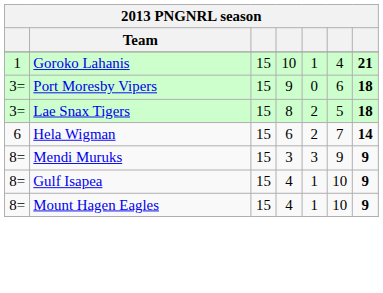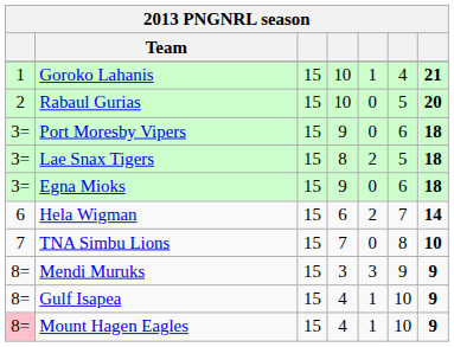 <table class="wikitable" style="text-align:center;">
 <tr>
 <th colspan="7">2013 PNGNRL season</th>
 </tr>
 <tr>
 <th width="20"></th>
 <th width="230">Team</th>
 <th width="20"></th>
 <th width="20"></th>
 <th width="20"></th>
 <th width="20"></th>
 <th width="20"></th>
 </tr>
 <tr>
 </tr>
 <tr style="background:  #ccffcc;">
 <td>1</td>
 <td style="text-align:left;"><a href='#'>Goroko Lahanis</a></td>
 <td>15</td>
 <td>10</td>
 <td>1</td>
 <td>4</td>
 <td><strong>21</strong></td>
 </tr>
 <tr style="background:  #ccffcc;">
+<td>2</td>
+<td style="text-align:left;"><a href='#'>Rabaul Gurias</a></td>
+<td>15</td>
+<td>10</td>
+<td>0</td>
+<td>5</td>
+<td><strong>20</strong></td>
+</tr>
+<tr style="background:  #ccffcc;">
 <td>3=</td>
 <td style="text-align:left;"><a href='#'>Port Moresby Vipers</a></td>
 <td>15</td>
 <td>9</td>
 <td>0</td>
 <td>6</td>
 <td><strong>18</strong></td>
 </tr>
 <tr style="background:  #ccffcc;">
 <td>3=</td>
 <td style="text-align:left;"><a href='#'>Lae Snax Tigers</a></td>
 <td>15</td>
 <td>8</td>
 <td>2</td>
 <td>5</td>
 <td><strong>18</strong></td>
 </tr>
+<tr style="background:  #ccffcc;">
+<td>3=</td>
+<td style="text-align:left;"><a href='#'>Egna Mioks</a></td>
+<td>15</td>
+<td>9</td>
+<td>0</td>
+<td>6</td>
+<td><strong>18</strong></td>
+</tr>
 <tr>
 <td>6</td>
 <td style="text-align:left;"><a href='#'>Hela Wigman</a></td>
 <td>15</td>
 <td>6</td>
 <td>2</td>
 <td>7</td>
 <td><strong>14</strong></td>
+</tr>
+<tr>
+<td>7</td>
+<td style="text-align:left;"><a href='#'>TNA Simbu Lions</a></td>
+<td>15</td>
+<td>7</td>
+<td>0</td>
+<td>8</td>
+<td><strong>10</strong></td>
 </tr>
 <tr>
 <td>8=</td>
 <td style="text-align:left;"><a href='#'>Mendi Muruks</a></td>
 <td>15</td>
 <td>3</td>
 <td>3</td>
 <td>9</td>
 <td><strong>9</strong></td>
 </tr>
 <tr>
 <td>8=</td>
 <td style="text-align:left;"><a href='#'>Gulf Isapea</a></td>
 <td>15</td>
 <td>4</td>
 <td>1</td>
 <td>10</td>
 <td><strong>9</strong></td>
 </tr>
 <tr>
-<td>8=</td>
+<td style="background: pink;">8=</td>
 <td style="text-align:left;"><a href='#'>Mount Hagen Eagles</a></td>
 <td>15</td>
 <td>4</td>
 <td>1</td>
 <td>10</td>
 <td><strong>9</strong></td>
 </tr>
 </table>
